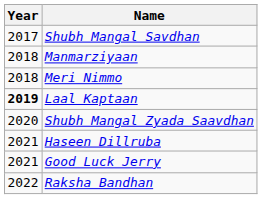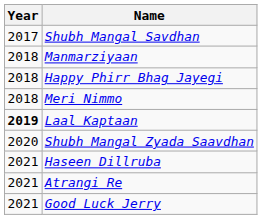 <table class="wikitable sortable">
 <tr>
 <th>Year</th>
 <th>Name</th>
 </tr>
 <tr>
 <td>2017</td>
 <td><em><a href='#'>Shubh Mangal Savdhan</a></em></td>
 </tr>
 <tr>
 <td>2018</td>
 <td><em><a href='#'>Manmarziyaan</a></em></td>
+</tr>
+<tr>
+<td>2018</td>
+<td><em><a href='#'>Happy Phirr Bhag Jayegi</a></em></td>
 </tr>
 <tr>
 <td>2018</td>
 <td><em><a href='#'>Meri Nimmo</a></em></td>
 </tr>
 <tr>
 <td><strong>2019</strong></td>
 <td><em><a href='#'>Laal Kaptaan</a></em></td>
 </tr>
 <tr>
 <td>2020</td>
 <td><em><a href='#'>Shubh Mangal Zyada Saavdhan</a></em></td>
 </tr>
 <tr>
 <td>2021</td>
 <td><em><a href='#'>Haseen Dillruba</a></em></td>
 </tr>
 <tr>
 <td>2021</td>
+<td><em><a href='#'>Atrangi Re</a></em></td>
+</tr>
+<tr>
+<td>2021</td>
 <td><em><a href='#'>Good Luck Jerry</a></em></td>
 </tr>
-<tr>
-<td>2022</td>
-<td><em><a href='#'>Raksha Bandhan</a></em></td>
-</tr>
 </table>
